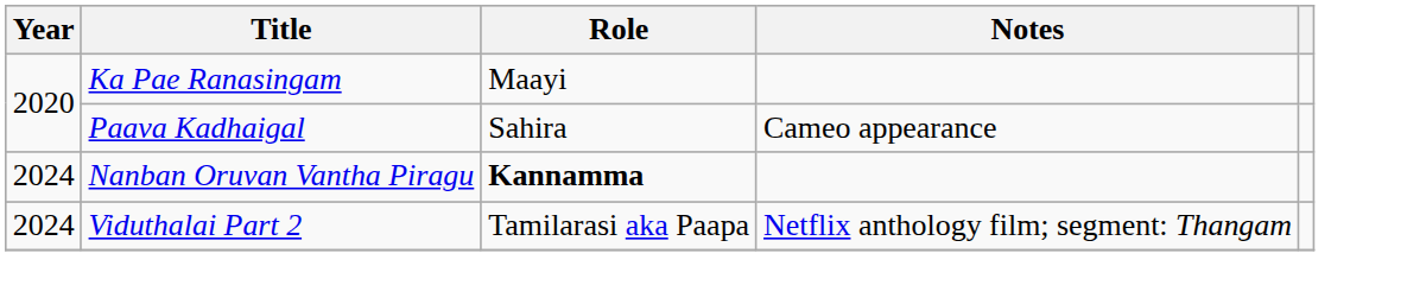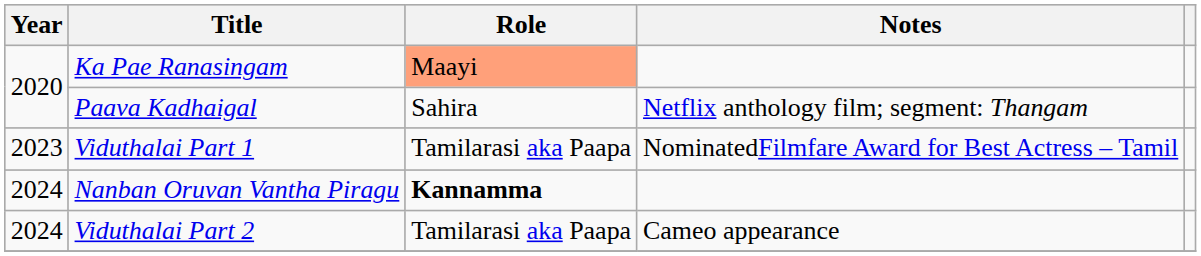 <table class="wikitable sortable">
 <tr>
 <th scope="col">Year</th>
 <th scope="col">Title</th>
 <th scope="col" class="unsortable">Role</th>
 <th scope="col" class="unsortable">Notes</th>
 <th scope="col" class="unsortable"></th>
 </tr>
 <tr>
 <td rowspan="2">2020</td>
 <td><em><a href='#'>Ka Pae Ranasingam</a></em></td>
-<td>Maayi</td>
+<td style="background: lightsalmon;">Maayi</td>
 <td></td>
 <td></td>
 </tr>
 <tr>
 <td><em><a href='#'>Paava Kadhaigal</a></em></td>
 <td>Sahira</td>
-<td>Cameo appearance</td>
+<td><a href='#'>Netflix</a> anthology film; segment: <em>Thangam</em></td>
+<td></td>
+</tr>
+<tr>
+<td>2023</td>
+<td><em><a href='#'>Viduthalai Part 1</a></em></td>
+<td>Tamilarasi <a href='#'>aka</a> Paapa</td>
+<td>Nominated<a href='#'>Filmfare Award for Best Actress – Tamil</a></td>
 <td></td>
 </tr>
 <tr>
 <td>2024</td>
 <td><em><a href='#'>Nanban Oruvan Vantha Piragu</a></em></td>
 <td><strong>Kannamma</strong></td>
 <td></td>
 <td></td>
 </tr>
 <tr>
 <td>2024</td>
 <td><em><a href='#'>Viduthalai Part 2</a></em></td>
 <td>Tamilarasi <a href='#'>aka</a> Paapa</td>
-<td><a href='#'>Netflix</a> anthology film; segment: <em>Thangam</em></td>
+<td>Cameo appearance</td>
 <td></td>
 </tr>
 <tr>
 </tr>
 </table>
